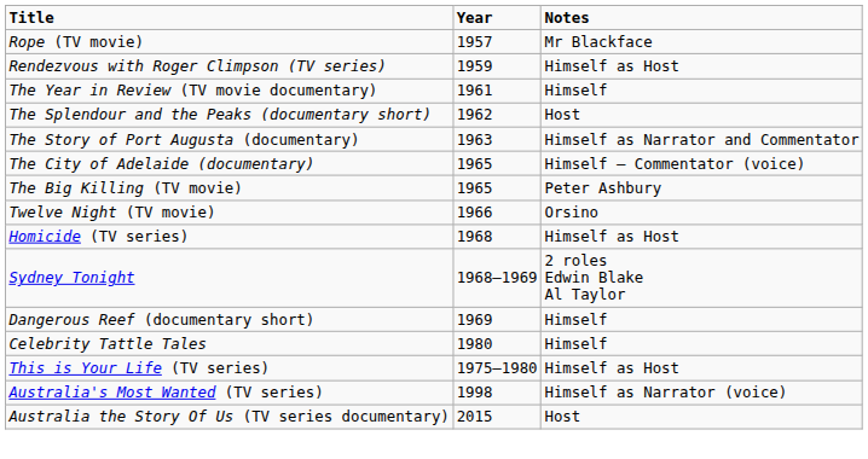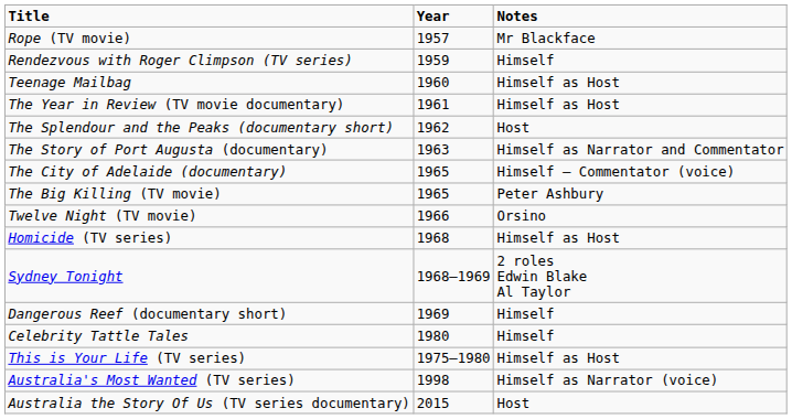 <table class=wikitable>
 <tr>
 <td><strong>Title</strong></td>
 <td><strong>Year</strong></td>
 <td><strong>Notes</strong></td>
 </tr>
 <tr>
 <td><em>Rope</em> (TV movie)</td>
 <td>1957</td>
 <td>Mr Blackface</td>
 </tr>
 <tr>
 <td><em>Rendezvous with Roger Climpson (TV series)</em></td>
 <td>1959</td>
+<td>Himself</td>
+</tr>
+<tr>
+<td><em>Teenage Mailbag</em></td>
+<td>1960</td>
 <td>Himself as Host</td>
 </tr>
 <tr>
 <td><em>The Year in Review</em> (TV movie documentary)</td>
 <td>1961</td>
-<td>Himself</td>
+<td>Himself as Host</td>
 </tr>
 <tr>
 <td><em>The Splendour and the Peaks (documentary short)</em></td>
 <td>1962</td>
 <td>Host</td>
 </tr>
 <tr>
 <td><em>The Story of Port Augusta</em> (documentary)</td>
 <td>1963</td>
 <td>Himself as Narrator and Commentator</td>
 </tr>
 <tr>
 <td><em>The City of Adelaide (documentary)</em></td>
 <td>1965</td>
 <td>Himself – Commentator (voice)</td>
 </tr>
 <tr>
 <td><em>The Big Killing</em> (TV movie)</td>
 <td>1965</td>
 <td>Peter Ashbury</td>
 </tr>
 <tr>
 <td><em>Twelve Night</em> (TV movie)</td>
 <td>1966</td>
 <td>Orsino</td>
 </tr>
 <tr>
 <td><em><a href='#'>Homicide</a></em> (TV series)</td>
 <td>1968</td>
 <td>Himself as Host</td>
 </tr>
 <tr>
 <td><em><a href='#'>Sydney Tonight</a></em></td>
 <td>1968–1969</td>
 <td>2 roles<br>Edwin Blake<br>Al Taylor</td>
 </tr>
 <tr>
 <td><em>Dangerous Reef</em> (documentary short)</td>
 <td>1969</td>
 <td>Himself</td>
 </tr>
 <tr>
 <td><em>Celebrity Tattle Tales</em></td>
 <td>1980</td>
 <td>Himself</td>
 </tr>
 <tr>
 <td><em><a href='#'>This is Your Life</a></em> (TV series)</td>
 <td>1975–1980</td>
 <td>Himself as Host</td>
 </tr>
 <tr>
 <td><em><a href='#'>Australia's Most Wanted</a></em> (TV series)</td>
 <td>1998</td>
 <td>Himself as Narrator (voice)</td>
 </tr>
 <tr>
 <td><em>Australia the Story Of Us</em> (TV  series documentary)</td>
 <td>2015</td>
 <td>Host</td>
 </tr>
 </table>
